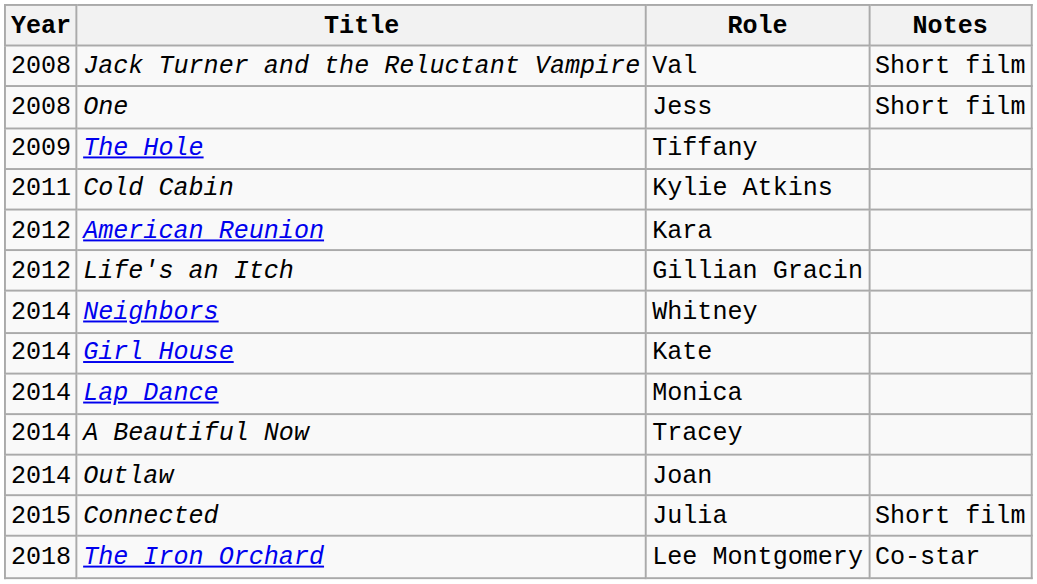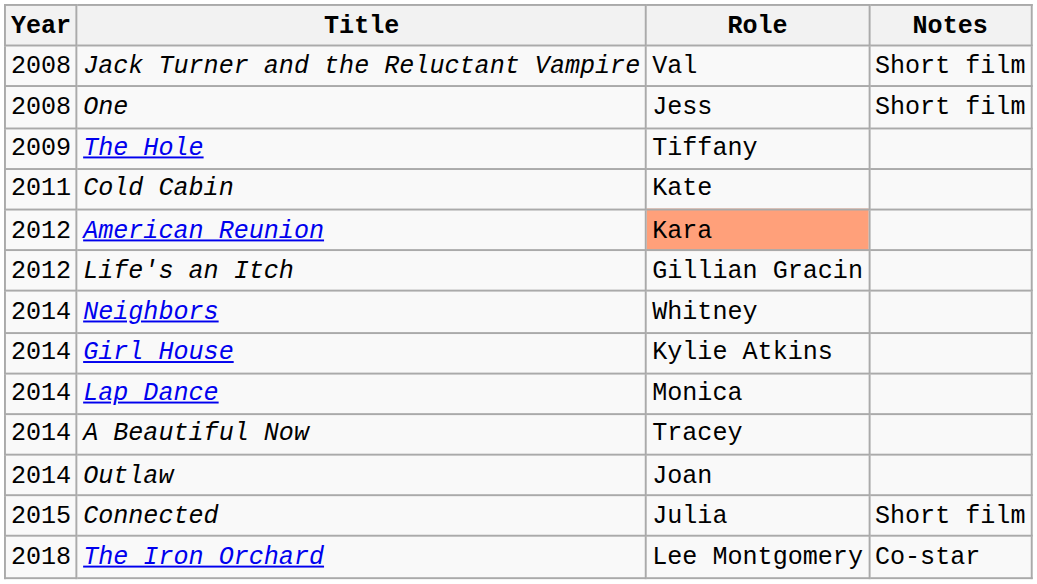 <table class="wikitable sortable">
 <tr>
 <th>Year</th>
 <th>Title</th>
 <th>Role</th>
 <th class="unsortable">Notes</th>
 </tr>
 <tr>
 <td>2008</td>
 <td><em>Jack Turner and the Reluctant Vampire</em></td>
 <td>Val</td>
 <td>Short film</td>
 </tr>
 <tr>
 <td>2008</td>
 <td><em>One</em></td>
 <td>Jess</td>
 <td>Short film</td>
 </tr>
 <tr>
 <td>2009</td>
 <td><em><a href='#'>The Hole</a></em></td>
 <td>Tiffany</td>
 <td></td>
 </tr>
 <tr>
 <td>2011</td>
 <td><em>Cold Cabin</em></td>
-<td>Kylie Atkins</td>
+<td>Kate</td>
 <td></td>
 </tr>
 <tr>
 <td>2012</td>
 <td><em><a href='#'>American Reunion</a></em></td>
-<td>Kara</td>
+<td style="background: lightsalmon;">Kara</td>
 <td></td>
 </tr>
 <tr>
 <td>2012</td>
 <td><em>Life's an Itch</em></td>
 <td>Gillian Gracin</td>
 <td></td>
 </tr>
 <tr>
 <td>2014</td>
 <td><em><a href='#'>Neighbors</a></em></td>
 <td>Whitney</td>
 <td></td>
 </tr>
 <tr>
 <td>2014</td>
 <td><em><a href='#'>Girl House</a></em></td>
-<td>Kate</td>
+<td>Kylie Atkins</td>
 <td></td>
 </tr>
 <tr>
 <td>2014</td>
 <td><em><a href='#'>Lap Dance</a></em></td>
 <td>Monica</td>
 <td></td>
 </tr>
 <tr>
 <td>2014</td>
 <td><em>A Beautiful Now</em></td>
 <td>Tracey</td>
 <td></td>
 </tr>
 <tr>
 <td>2014</td>
 <td><em>Outlaw</em></td>
 <td>Joan</td>
 <td></td>
 </tr>
 <tr>
 <td>2015</td>
 <td><em>Connected</em></td>
 <td>Julia</td>
 <td>Short film</td>
 </tr>
 <tr>
 <td>2018</td>
 <td><em><a href='#'>The Iron Orchard</a></em></td>
 <td>Lee Montgomery</td>
 <td>Co-star</td>
 </tr>
 </table>
